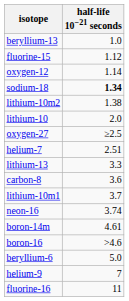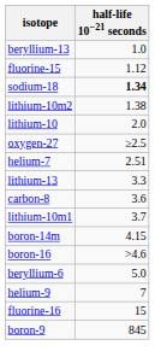 <table class="wikitable sortable">
 <tr>
 <th>isotope</th>
 <th class=unsortable>half-life<br>10<sup>−21</sup> seconds</th>
 </tr>
 <tr>
 <td><a href='#'>beryllium-13</a></td>
 <td align=right>1.0</td>
 </tr>
 <tr>
 <td><a href='#'>fluorine-15</a></td>
 <td align=right>1.12</td>
-</tr>
-<tr>
-<td><a href='#'>oxygen-12</a></td>
-<td align=right>1.14</td>
 </tr>
 <tr>
 <td><a href='#'>sodium-18</a></td>
 <td align=right><strong>1.34</strong></td>
 </tr>
 <tr>
 <td><a href='#'>lithium-10m2</a></td>
 <td align=right>1.38</td>
 </tr>
 <tr>
 <td><a href='#'>lithium-10</a></td>
 <td align=right>2.0</td>
 </tr>
 <tr>
 <td><a href='#'>oxygen-27</a></td>
 <td align=right>≥2.5</td>
 </tr>
 <tr>
 <td><a href='#'>helium-7</a></td>
 <td align=right>2.51</td>
 </tr>
 <tr>
 <td><a href='#'>lithium-13</a></td>
 <td align=right>3.3</td>
 </tr>
 <tr>
 <td><a href='#'>carbon-8</a></td>
 <td align=right>3.6</td>
 </tr>
 <tr>
 <td><a href='#'>lithium-10m1</a></td>
 <td align=right>3.7</td>
 </tr>
 <tr>
-<td><a href='#'>neon-16</a></td>
-<td align=right>3.74</td>
-</tr>
-<tr>
 <td><a href='#'>boron-14m</a></td>
-<td align=right>4.61</td>
+<td align=right>4.15</td>
 </tr>
 <tr>
 <td><a href='#'>boron-16</a></td>
 <td align=right>>4.6</td>
 </tr>
 <tr>
 <td><a href='#'>beryllium-6</a></td>
 <td align=right>5.0</td>
 </tr>
 <tr>
 <td><a href='#'>helium-9</a></td>
 <td align=right>7</td>
 </tr>
 <tr>
 <td><a href='#'>fluorine-16</a></td>
-<td align=right>11</td>
+<td align=right>15</td>
+</tr>
+<tr>
+<td><a href='#'>boron-9</a></td>
+<td align=right>845</td>
 </tr>
 </table>
